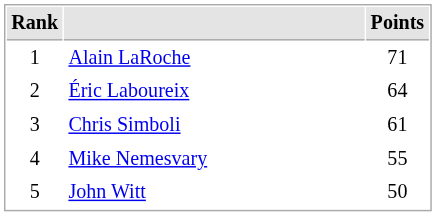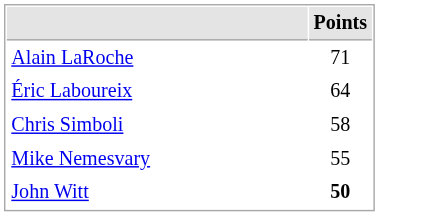 <table cellspacing="1" cellpadding="3" style="border:1px solid #AAAAAA;font-size:86%">
 <tr bgcolor="#E4E4E4">
-<th style="border-bottom:1px solid #AAAAAA" width=10>Rank</th>
 <th style="border-bottom:1px solid #AAAAAA" width=200></th>
 <th style="border-bottom:1px solid #AAAAAA" width=20>Points</th>
 </tr>
 <tr>
-<td align="center">1</td>
 <td> <a href='#'>Alain LaRoche</a></td>
 <td align=center>71</td>
 </tr>
 <tr>
-<td align="center">2</td>
 <td> <a href='#'>Éric Laboureix</a></td>
 <td align=center>64</td>
 </tr>
 <tr>
-<td align="center">3</td>
 <td> <a href='#'>Chris Simboli</a></td>
-<td align=center>61</td>
+<td align=center>58</td>
 </tr>
 <tr>
-<td align="center">4</td>
 <td> <a href='#'>Mike Nemesvary</a></td>
 <td align=center>55</td>
 </tr>
 <tr>
-<td align="center">5</td>
 <td> <a href='#'>John Witt</a></td>
-<td align=center>50</td>
+<td align=center><strong>50</strong></td>
 </tr>
 </table>
